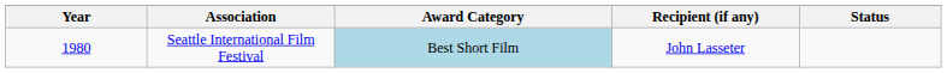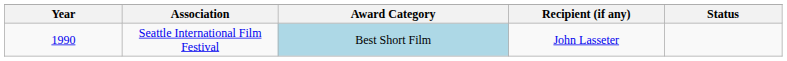 <table class="wikitable sortable" style="text-align: center">
 <tr>
 </tr>
 <tr>
 <th width="150"><strong>Year</strong></th>
 <th width="200"><strong>Association</strong></th>
 <th width="300"><strong>Award Category</strong></th>
 <th width="200"><strong>Recipient (if any)</strong></th>
 <th width="150"><strong>Status</strong></th>
 </tr>
 <tr>
-<td><a href='#'>1980</a></td>
+<td><a href='#'>1990</a></td>
 <td><a href='#'>Seattle International Film Festival</a></td>
 <td style="background: lightblue;">Best Short Film</td>
 <td><a href='#'>John Lasseter</a></td>
 <td></td>
 </tr>
 </table>
